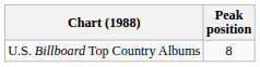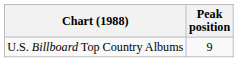 <table class="wikitable">
 <tr>
 <th>Chart (1988)</th>
 <th>Peak<br>position</th>
 </tr>
 <tr>
 <td>U.S. <em>Billboard</em> Top Country Albums</td>
-<td align="center">8</td>
+<td align="center">9</td>
 </tr>
 </table>
